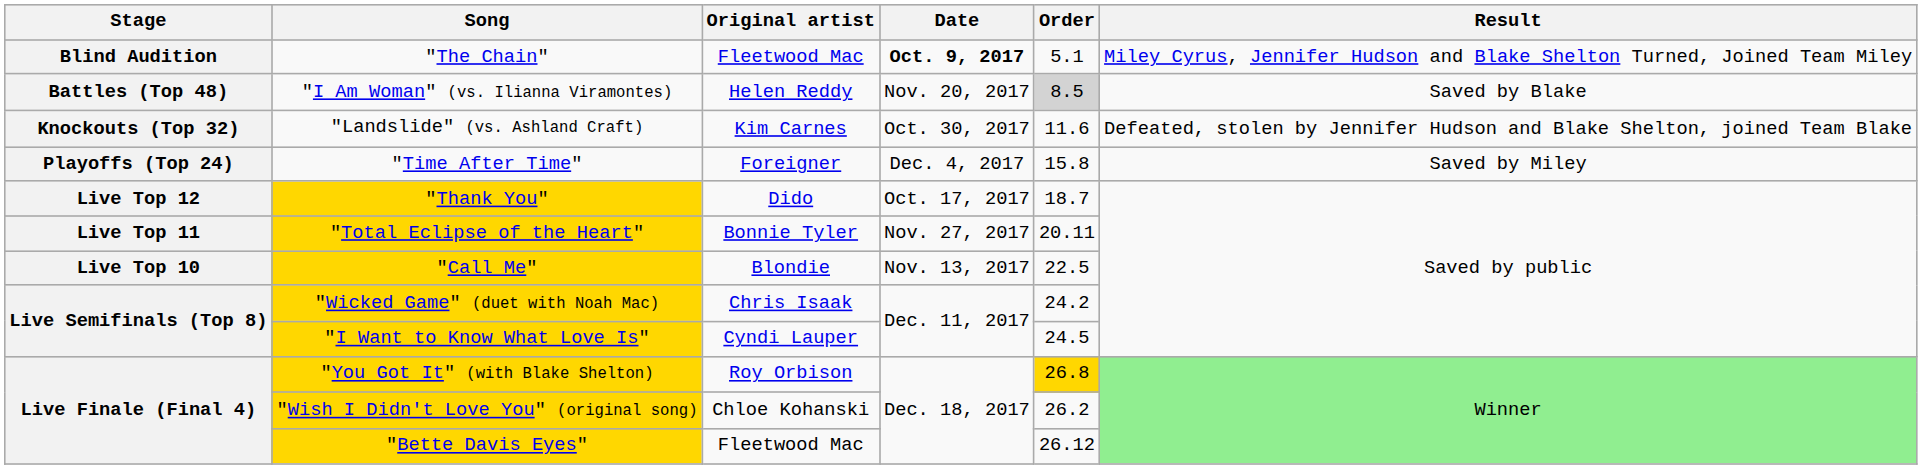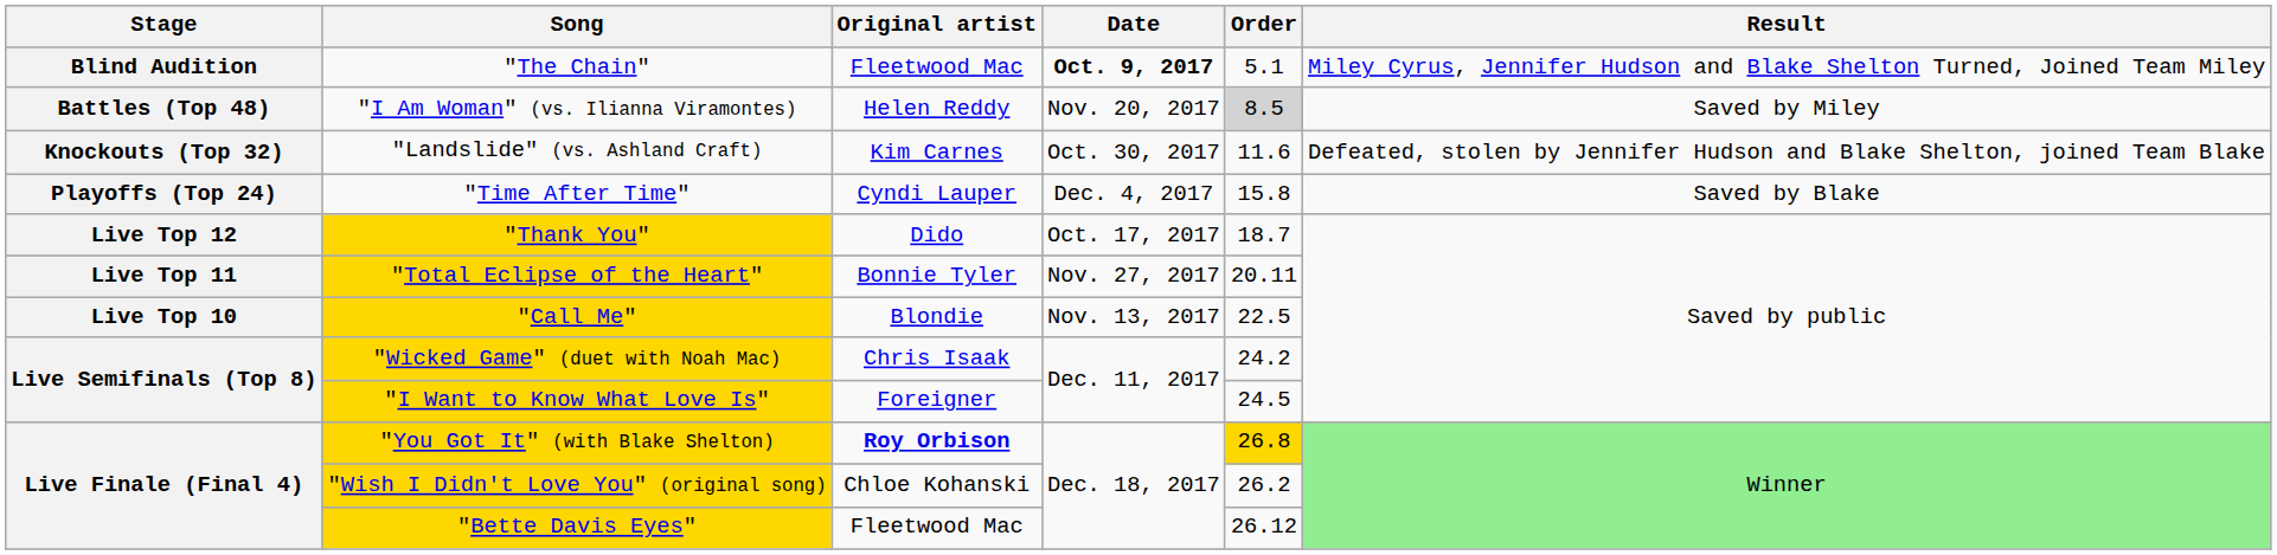 <table class="wikitable collapsible collapsed"   style="text-align:center; font-size:90%; line-height:16px;">
 <tr>
 <th scope="col">Stage</th>
 <th scope="col">Song</th>
 <th scope="col">Original artist</th>
 <th scope="col">Date</th>
 <th scope="col">Order</th>
 <th scope="col">Result</th>
 </tr>
 <tr>
 <th scope="row">Blind Audition</th>
 <td>"<a href='#'>The Chain</a>"</td>
 <td><a href='#'>Fleetwood Mac</a></td>
 <td><strong>Oct. 9, 2017</strong></td>
 <td>5.1</td>
 <td><a href='#'>Miley Cyrus</a>, <a href='#'>Jennifer Hudson</a> and <a href='#'>Blake Shelton</a> Turned, Joined Team Miley</td>
 </tr>
 <tr>
 <th scope="row">Battles (Top 48)</th>
 <td>"<a href='#'>I Am Woman</a>" <small>(vs. Ilianna Viramontes)</small></td>
 <td><a href='#'>Helen Reddy</a></td>
 <td>Nov. 20, 2017</td>
 <td style="background: lightgrey;">8.5</td>
-<td>Saved by Blake</td>
+<td>Saved by Miley</td>
 </tr>
 <tr>
 <th scope="row">Knockouts (Top 32)</th>
 <td>"Landslide"  <small>(vs. Ashland Craft)</small></td>
 <td><a href='#'>Kim Carnes</a></td>
 <td>Oct. 30, 2017</td>
 <td>11.6</td>
 <td>Defeated, stolen by Jennifer Hudson and Blake Shelton, joined Team Blake</td>
 </tr>
 <tr>
 <th scope="row">Playoffs (Top 24)</th>
 <td>"<a href='#'>Time After Time</a>"</td>
-<td><a href='#'>Foreigner</a></td>
+<td><a href='#'>Cyndi Lauper</a></td>
 <td>Dec. 4, 2017</td>
 <td>15.8</td>
-<td>Saved by Miley</td>
+<td>Saved by Blake</td>
 </tr>
 <tr>
 <th scope="row">Live Top 12</th>
 <td style="background:gold;">"<a href='#'>Thank You</a>"</td>
 <td><a href='#'>Dido</a></td>
 <td>Oct. 17, 2017</td>
 <td>18.7</td>
 <td rowspan=5>Saved by public</td>
 </tr>
 <tr>
 <th scope="row">Live Top 11</th>
 <td style="background:gold;">"<a href='#'>Total Eclipse of the Heart</a>"</td>
 <td><a href='#'>Bonnie Tyler</a></td>
 <td>Nov. 27, 2017</td>
 <td>20.11</td>
 </tr>
 <tr>
 <th scope="row">Live Top 10</th>
 <td style="background:gold;">"<a href='#'>Call Me</a>"</td>
 <td><a href='#'>Blondie</a></td>
 <td>Nov. 13, 2017</td>
 <td>22.5</td>
 </tr>
 <tr>
 <th scope="row" rowspan=2>Live Semifinals (Top 8)</th>
 <td style="background:gold;">"<a href='#'>Wicked Game</a>" <small>(duet with Noah Mac)</small></td>
 <td><a href='#'>Chris Isaak</a></td>
 <td rowspan=2>Dec. 11, 2017</td>
 <td>24.2</td>
 </tr>
 <tr>
 <td style="background:gold;">"<a href='#'>I Want to Know What Love Is</a>"</td>
-<td><a href='#'>Cyndi Lauper</a></td>
+<td><a href='#'>Foreigner</a></td>
 <td>24.5</td>
 </tr>
 <tr>
 <th scope="row" rowspan="3">Live Finale (Final 4)</th>
 <td style="background:gold;">"<a href='#'>You Got It</a>" <small>(with Blake Shelton)</small></td>
-<td><a href='#'>Roy Orbison</a></td>
+<td><strong><a href='#'>Roy Orbison</a></strong></td>
 <td rowspan="3">Dec. 18, 2017</td>
 <td style="background: gold;">26.8</td>
 <td style="background:lightgreen;"  rowspan="3">Winner</td>
 </tr>
 <tr>
 <td style="background:gold;">"<a href='#'>Wish I Didn't Love You</a>"  <small>(original song)</small></td>
 <td>Chloe Kohanski</td>
 <td>26.2</td>
 </tr>
 <tr>
 <td style="background:gold;">"<a href='#'>Bette Davis Eyes</a>"</td>
 <td>Fleetwood Mac</td>
 <td>26.12</td>
 </tr>
 </table>
